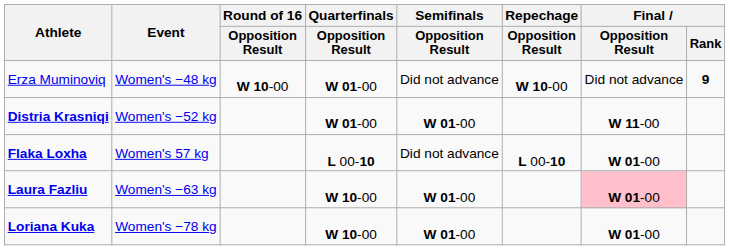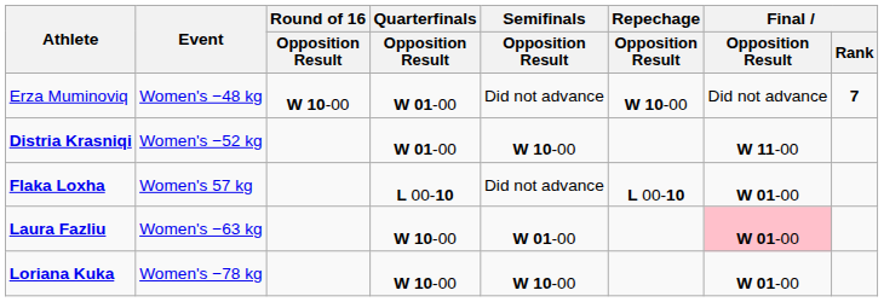 <table class="wikitable" style="font-size:90%">
 <tr>
 <th rowspan="2">Athlete</th>
 <th rowspan="2">Event</th>
 <th>Round of 16</th>
 <th>Quarterfinals</th>
 <th>Semifinals</th>
 <th>Repechage</th>
 <th colspan=2>Final / </th>
 </tr>
 <tr style="font-size:95%">
 <th>Opposition<br>Result</th>
 <th>Opposition<br>Result</th>
 <th>Opposition<br>Result</th>
 <th>Opposition<br>Result</th>
 <th>Opposition<br>Result</th>
 <th>Rank</th>
 </tr>
 <tr align=center>
 <td align=left><a href='#'>Erza Muminoviq</a></td>
 <td align=left><a href='#'>Women's −48 kg</a></td>
 <td> <br><strong>W</strong> <strong>10</strong>-00</td>
 <td> <br><strong>W</strong> <strong>01</strong>-00</td>
 <td>Did not advance</td>
 <td> <br><strong>W</strong> <strong>10</strong>-00</td>
 <td>Did not advance</td>
-<td><strong>9</strong></td>
+<td><strong>7</strong></td>
 </tr>
 <tr align=center>
 <td align=left><strong><a href='#'>Distria Krasniqi</a></strong></td>
 <td align=left><a href='#'>Women's −52 kg</a></td>
 <td></td>
 <td> <br><strong>W</strong> <strong>01</strong>-00</td>
-<td> <br><strong>W</strong> <strong>01</strong>-00</td>
+<td> <br><strong>W</strong> <strong>10</strong>-00</td>
 <td></td>
 <td> <br><strong>W</strong> <strong>11</strong>-00</td>
 <td><strong></strong></td>
 </tr>
 <tr align=center>
 <td align=left><strong><a href='#'>Flaka Loxha</a></strong></td>
 <td align=left><a href='#'>Women's 57 kg</a></td>
 <td></td>
 <td> <br><strong>L</strong> 00-<strong>10</strong></td>
 <td>Did not advance</td>
 <td> <br><strong>L</strong> 00-<strong>10</strong></td>
 <td> <br><strong>W</strong> <strong>01</strong>-00</td>
 <td><strong></strong></td>
 </tr>
 <tr align=center>
 <td align=left><strong><a href='#'>Laura Fazliu</a></strong></td>
 <td align=left><a href='#'>Women's −63 kg</a></td>
 <td></td>
 <td> <br><strong>W</strong> <strong>10</strong>-00</td>
 <td> <br><strong>W</strong> <strong>01</strong>-00</td>
 <td></td>
 <td style="background: pink;"> <br><strong>W</strong> <strong>01</strong>-00</td>
 <td><strong></strong></td>
 </tr>
 <tr align=center>
 <td align=left><strong><a href='#'>Loriana Kuka</a></strong></td>
 <td align=left><a href='#'>Women's −78 kg</a></td>
 <td></td>
 <td> <br><strong>W</strong> <strong>10</strong>-00</td>
-<td> <br><strong>W</strong> <strong>01</strong>-00</td>
+<td> <br><strong>W</strong> <strong>10</strong>-00</td>
 <td></td>
 <td> <br><strong>W</strong> <strong>01</strong>-00</td>
 <td><strong></strong></td>
 </tr>
 </table>
